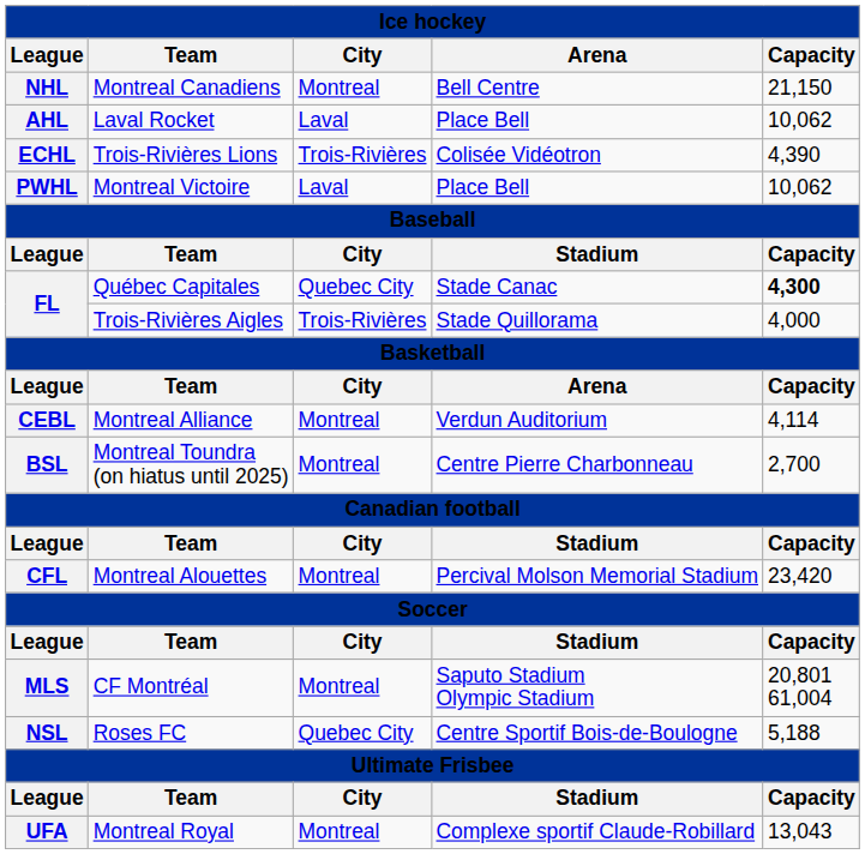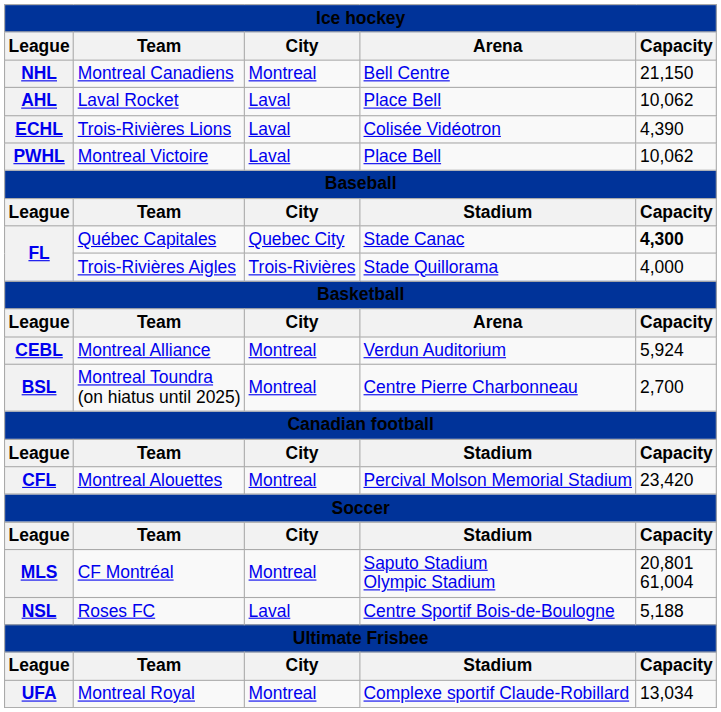 <table class="wikitable" style="width:auto">
 <tr>
 <td bgcolor="#003399" align="center" colspan="6"><strong><span>Ice hockey</span></strong></td>
 </tr>
 <tr>
 <th>League</th>
 <th>Team</th>
 <th>City</th>
 <th>Arena</th>
 <th>Capacity</th>
 </tr>
 <tr>
 <th rowspan="1"><a href='#'>NHL</a></th>
 <td><a href='#'>Montreal Canadiens</a></td>
 <td><a href='#'>Montreal</a></td>
 <td><a href='#'>Bell Centre</a></td>
 <td>21,150</td>
 </tr>
 <tr>
 <th rowspan="1"><a href='#'>AHL</a></th>
 <td><a href='#'>Laval Rocket</a></td>
 <td><a href='#'>Laval</a></td>
 <td><a href='#'>Place Bell</a></td>
 <td>10,062</td>
 </tr>
 <tr>
 <th rowspan="1"><a href='#'>ECHL</a></th>
 <td><a href='#'>Trois-Rivières Lions</a></td>
-<td><a href='#'>Trois-Rivières</a></td>
+<td><a href='#'>Laval</a></td>
 <td><a href='#'>Colisée Vidéotron</a></td>
 <td>4,390</td>
 </tr>
 <tr>
 <th rowspan="1"><a href='#'>PWHL</a></th>
 <td><a href='#'>Montreal Victoire</a></td>
 <td><a href='#'>Laval</a></td>
 <td><a href='#'>Place Bell</a></td>
 <td>10,062</td>
 </tr>
 <tr>
 <td bgcolor="#003399" align="center" colspan="6"><strong><span>Baseball</span></strong></td>
 </tr>
 <tr>
 <th>League</th>
 <th>Team</th>
 <th>City</th>
 <th>Stadium</th>
 <th>Capacity</th>
 </tr>
 <tr>
 <th rowspan="2"><a href='#'>FL</a></th>
 <td><a href='#'>Québec Capitales</a></td>
 <td><a href='#'>Quebec City</a></td>
 <td><a href='#'>Stade Canac</a></td>
 <td><strong>4,300</strong></td>
 </tr>
 <tr>
 <td><a href='#'>Trois-Rivières Aigles</a></td>
 <td><a href='#'>Trois-Rivières</a></td>
 <td><a href='#'>Stade Quillorama</a></td>
 <td>4,000</td>
 </tr>
 <tr>
 <td bgcolor="#003399" align="center" colspan="6"><strong><span>Basketball</span></strong></td>
 </tr>
 <tr>
 <th>League</th>
 <th>Team</th>
 <th>City</th>
 <th>Arena</th>
 <th>Capacity</th>
 </tr>
 <tr>
 <th rowspan="1"><a href='#'>CEBL</a></th>
 <td><a href='#'>Montreal Alliance</a></td>
 <td><a href='#'>Montreal</a></td>
 <td><a href='#'>Verdun Auditorium</a></td>
-<td>4,114</td>
+<td>5,924</td>
 </tr>
 <tr>
 <th rowspan="1"><a href='#'>BSL</a></th>
 <td><a href='#'>Montreal Toundra</a> <br> (on hiatus until 2025)</td>
 <td><a href='#'>Montreal</a></td>
 <td><a href='#'>Centre Pierre Charbonneau</a></td>
 <td>2,700</td>
 </tr>
 <tr>
 <td bgcolor="#003399" align="center" colspan="6"><strong><span>Canadian football</span></strong></td>
 </tr>
 <tr>
 <th>League</th>
 <th>Team</th>
 <th>City</th>
 <th>Stadium</th>
 <th>Capacity</th>
 </tr>
 <tr>
 <th rowspan="1"><a href='#'>CFL</a></th>
 <td><a href='#'>Montreal Alouettes</a></td>
 <td><a href='#'>Montreal</a></td>
 <td><a href='#'>Percival Molson Memorial Stadium</a></td>
 <td>23,420</td>
 </tr>
 <tr>
 <td bgcolor="#003399" align="center" colspan="6"><strong><span>Soccer</span></strong></td>
 </tr>
 <tr>
 <th>League</th>
 <th>Team</th>
 <th>City</th>
 <th>Stadium</th>
 <th>Capacity</th>
 </tr>
 <tr>
 <th rowspan="1"><a href='#'>MLS</a></th>
 <td><a href='#'>CF Montréal</a></td>
 <td><a href='#'>Montreal</a></td>
 <td><a href='#'>Saputo Stadium</a> <br> <a href='#'>Olympic Stadium</a></td>
 <td>20,801 <br> 61,004</td>
 </tr>
 <tr>
 <th rowspan="1"><a href='#'>NSL</a></th>
 <td><a href='#'>Roses FC</a></td>
-<td><a href='#'>Quebec City</a></td>
+<td><a href='#'>Laval</a></td>
 <td><a href='#'>Centre Sportif Bois-de-Boulogne</a></td>
 <td>5,188</td>
 </tr>
 <tr>
 <td bgcolor="#003399" align="center" colspan="6"><strong><span>Ultimate Frisbee</span></strong></td>
 </tr>
 <tr>
 <th>League</th>
 <th>Team</th>
 <th>City</th>
 <th>Stadium</th>
 <th>Capacity</th>
 </tr>
 <tr>
 <th rowspan="1"><a href='#'>UFA</a></th>
 <td><a href='#'>Montreal Royal</a></td>
 <td><a href='#'>Montreal</a></td>
 <td><a href='#'>Complexe sportif Claude-Robillard</a></td>
-<td>13,043</td>
+<td>13,034</td>
 </tr>
 </table>
